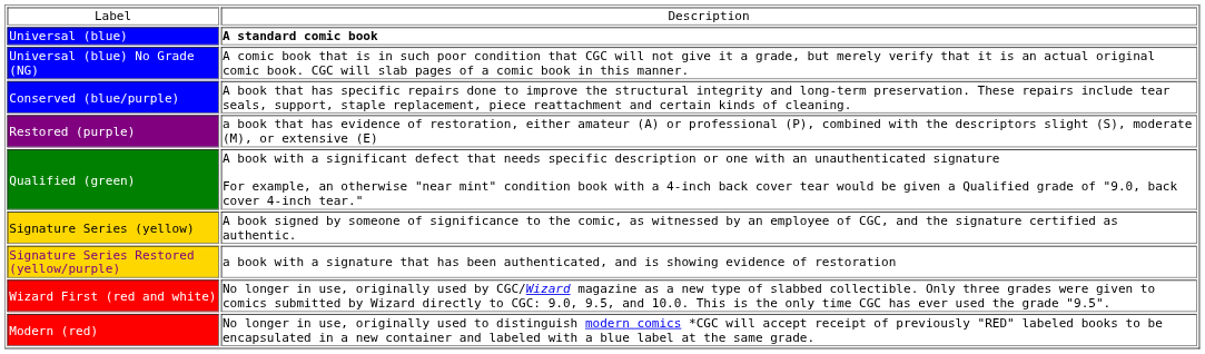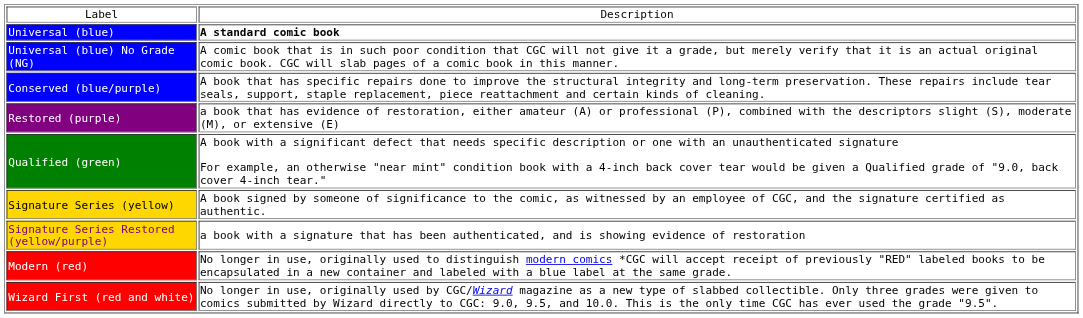 <table border>
 <tr>
 <td style="text-align: center">Label</td>
 <td style="text-align: center">Description</td>
 </tr>
 <tr>
 <td style="background: blue; color: white">Universal (blue)</td>
 <td><strong>A standard comic book</strong></td>
 </tr>
 <tr>
 <td style="background: blue; color: white">Universal (blue) No Grade (NG)</td>
 <td>A comic book that is in such poor condition that CGC will not give it a grade, but merely verify that it is an actual original comic book. CGC will slab pages of a comic book in this manner.</td>
 </tr>
 <tr>
 <td style="background: Blue; color: white">Conserved (blue/purple)</td>
 <td>A book that has specific repairs done to improve the structural integrity and long-term preservation. These repairs include tear seals, support, staple replacement, piece reattachment and certain kinds of cleaning.</td>
 </tr>
 <tr>
 <td style="background: Purple; color: white">Restored (purple)</td>
 <td>a book that has evidence of restoration, either amateur (A) or professional (P), combined with the descriptors slight (S), moderate (M), or extensive (E)</td>
 </tr>
 <tr>
 <td style="background: Green; color: white">Qualified (green)</td>
 <td>A book with a significant defect that needs specific description or one with an unauthenticated signature<br><br>For example, an otherwise "near mint" condition book with a 4-inch back cover tear would be given a Qualified grade of "9.0, back cover 4-inch tear."</td>
 </tr>
 <tr>
 <td style="background: Gold; color: black">Signature Series (yellow)</td>
 <td>A book signed by someone of significance to the comic, as witnessed by an employee of CGC, and the signature certified as authentic.</td>
 </tr>
 <tr>
 <td style="background: Gold; color: purple">Signature Series Restored (yellow/purple)</td>
 <td>a book with a signature that has been authenticated, and is showing evidence of restoration</td>
 </tr>
 <tr>
+<td style="background: Red; color: White">Modern (red)</td>
+<td>No longer in use, originally used to distinguish <a href='#'>modern comics</a> *CGC will accept receipt of previously "RED" labeled books to be encapsulated in a new container and labeled with a blue label at the same grade.</td>
+</tr>
+<tr>
 <td style="background: Red; color: White">Wizard First (red and white)</td>
 <td>No longer in use, originally used by CGC/<em><a href='#'>Wizard</a></em> magazine as a new type of slabbed collectible. Only three grades were given to comics submitted by Wizard directly to CGC: 9.0, 9.5, and 10.0. This is the only time CGC has ever used the grade "9.5".</td>
 </tr>
-<tr>
-<td style="background: Red; color: White">Modern (red)</td>
-<td>No longer in use, originally used to distinguish <a href='#'>modern comics</a> *CGC will accept receipt of previously "RED" labeled books to be encapsulated in a new container and labeled with a blue label at the same grade.</td>
-</tr>
 </table>
